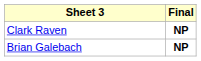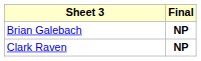 <table class="wikitable">
 <tr align=center bgcolor="#ffffcc">
 <td><strong>Sheet 3</strong></td>
 <td><strong>Final</strong></td>
 </tr>
 <tr align=center bgcolor="FFFFFF">
+<td align=left width=230> <a href='#'>Brian Galebach</a></td>
+<td><strong>NP</strong></td>
+</tr>
+<tr align=center bgcolor="FFFFFF">
 <td align=left width=230> <a href='#'>Clark Raven</a></td>
 <td><strong>NP</strong></td>
 </tr>
-<tr align=center bgcolor="FFFFFF">
-<td align=left width=230> <a href='#'>Brian Galebach</a></td>
-<td><strong>NP</strong></td>
-</tr>
 </table>
